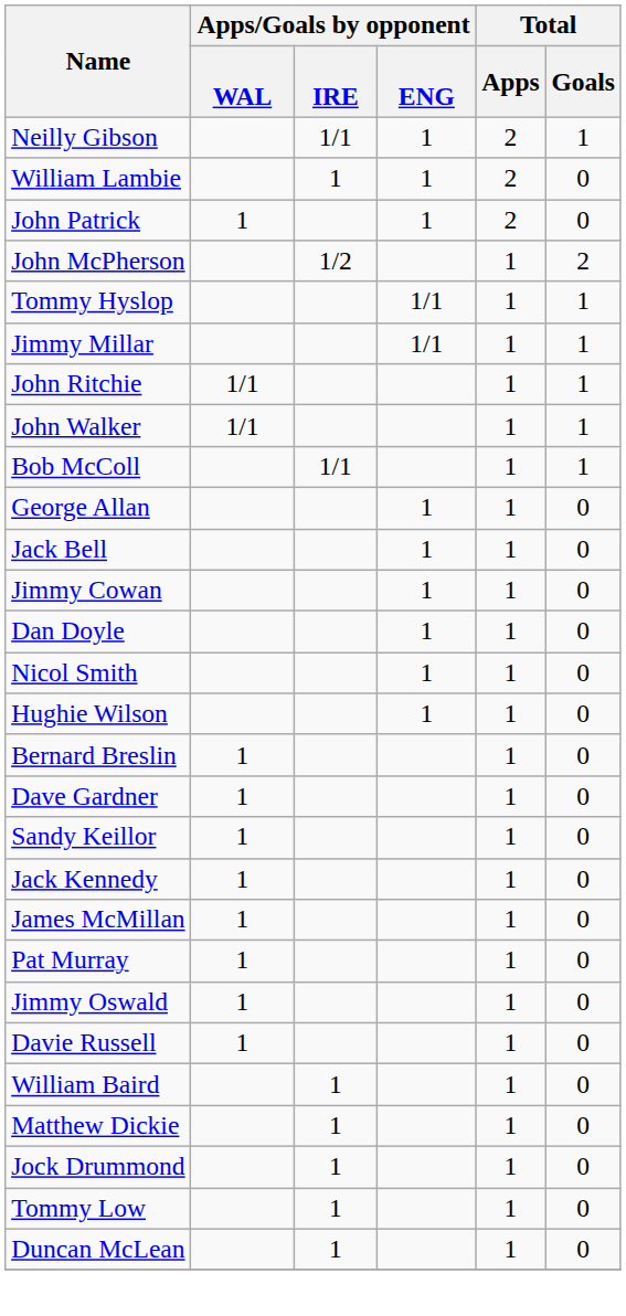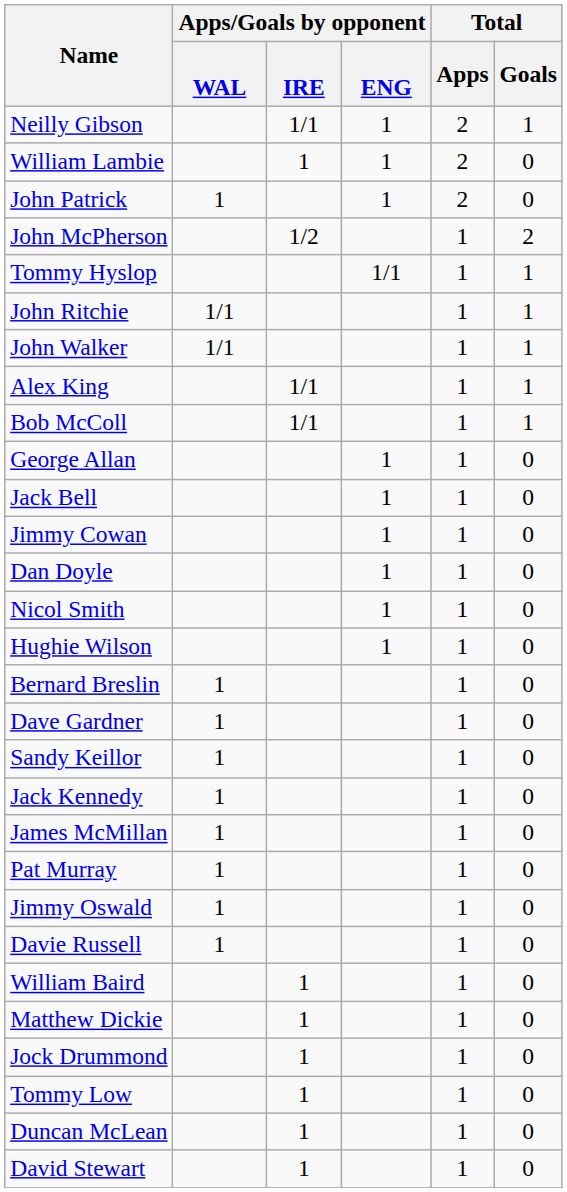 <table class="wikitable sortable" style="text-align: center;">
 <tr>
 <th rowspan=2>Name</th>
 <th colspan=3>Apps/Goals by opponent</th>
 <th colspan=2>Total</th>
 </tr>
 <tr>
 <th><br><a href='#'>WAL</a></th>
 <th><br><a href='#'>IRE</a></th>
 <th><br><a href='#'>ENG</a></th>
 <th>Apps</th>
 <th>Goals</th>
 </tr>
 <tr>
 <td align=left><a href='#'>Neilly Gibson</a></td>
 <td></td>
 <td>1/1</td>
 <td>1</td>
 <td>2</td>
 <td>1</td>
 </tr>
 <tr>
 <td align=left><a href='#'>William Lambie</a></td>
 <td></td>
 <td>1</td>
 <td>1</td>
 <td>2</td>
 <td>0</td>
 </tr>
 <tr>
 <td align=left><a href='#'>John Patrick</a></td>
 <td>1</td>
 <td></td>
 <td>1</td>
 <td>2</td>
 <td>0</td>
 </tr>
 <tr>
 <td align=left><a href='#'>John McPherson</a></td>
 <td></td>
 <td>1/2</td>
 <td></td>
 <td>1</td>
 <td>2</td>
 </tr>
 <tr>
 <td align=left><a href='#'>Tommy Hyslop</a></td>
 <td></td>
 <td></td>
 <td>1/1</td>
 <td>1</td>
 <td>1</td>
 </tr>
 <tr>
-<td align=left><a href='#'>Jimmy Millar</a></td>
-<td></td>
-<td></td>
-<td>1/1</td>
-<td>1</td>
-<td>1</td>
-</tr>
-<tr>
 <td align=left><a href='#'>John Ritchie</a></td>
 <td>1/1</td>
 <td></td>
 <td></td>
 <td>1</td>
 <td>1</td>
 </tr>
 <tr>
 <td align=left><a href='#'>John Walker</a></td>
 <td>1/1</td>
 <td></td>
+<td></td>
+<td>1</td>
+<td>1</td>
+</tr>
+<tr>
+<td align=left><a href='#'>Alex King</a></td>
+<td></td>
+<td>1/1</td>
 <td></td>
 <td>1</td>
 <td>1</td>
 </tr>
 <tr>
 <td align=left><a href='#'>Bob McColl</a></td>
 <td></td>
 <td>1/1</td>
 <td></td>
 <td>1</td>
 <td>1</td>
 </tr>
 <tr>
 <td align=left><a href='#'>George Allan</a></td>
 <td></td>
 <td></td>
 <td>1</td>
 <td>1</td>
 <td>0</td>
 </tr>
 <tr>
 <td align=left><a href='#'>Jack Bell</a></td>
 <td></td>
 <td></td>
 <td>1</td>
 <td>1</td>
 <td>0</td>
 </tr>
 <tr>
 <td align=left><a href='#'>Jimmy Cowan</a></td>
 <td></td>
 <td></td>
 <td>1</td>
 <td>1</td>
 <td>0</td>
 </tr>
 <tr>
 <td align=left><a href='#'>Dan Doyle</a></td>
 <td></td>
 <td></td>
 <td>1</td>
 <td>1</td>
 <td>0</td>
 </tr>
 <tr>
 <td align=left><a href='#'>Nicol Smith</a></td>
 <td></td>
 <td></td>
 <td>1</td>
 <td>1</td>
 <td>0</td>
 </tr>
 <tr>
 <td align=left><a href='#'>Hughie Wilson</a></td>
 <td></td>
 <td></td>
 <td>1</td>
 <td>1</td>
 <td>0</td>
 </tr>
 <tr>
 <td align=left><a href='#'>Bernard Breslin</a></td>
 <td>1</td>
 <td></td>
 <td></td>
 <td>1</td>
 <td>0</td>
 </tr>
 <tr>
 <td align=left><a href='#'>Dave Gardner</a></td>
 <td>1</td>
 <td></td>
 <td></td>
 <td>1</td>
 <td>0</td>
 </tr>
 <tr>
 <td align=left><a href='#'>Sandy Keillor</a></td>
 <td>1</td>
 <td></td>
 <td></td>
 <td>1</td>
 <td>0</td>
 </tr>
 <tr>
 <td align=left><a href='#'>Jack Kennedy</a></td>
 <td>1</td>
 <td></td>
 <td></td>
 <td>1</td>
 <td>0</td>
 </tr>
 <tr>
 <td align=left><a href='#'>James McMillan</a></td>
 <td>1</td>
 <td></td>
 <td></td>
 <td>1</td>
 <td>0</td>
 </tr>
 <tr>
 <td align=left><a href='#'>Pat Murray</a></td>
 <td>1</td>
 <td></td>
 <td></td>
 <td>1</td>
 <td>0</td>
 </tr>
 <tr>
 <td align=left><a href='#'>Jimmy Oswald</a></td>
 <td>1</td>
 <td></td>
 <td></td>
 <td>1</td>
 <td>0</td>
 </tr>
 <tr>
 <td align=left><a href='#'>Davie Russell</a></td>
 <td>1</td>
 <td></td>
 <td></td>
 <td>1</td>
 <td>0</td>
 </tr>
 <tr>
 <td align=left><a href='#'>William Baird</a></td>
 <td></td>
 <td>1</td>
 <td></td>
 <td>1</td>
 <td>0</td>
 </tr>
 <tr>
 <td align=left><a href='#'>Matthew Dickie</a></td>
 <td></td>
 <td>1</td>
 <td></td>
 <td>1</td>
 <td>0</td>
 </tr>
 <tr>
 <td align=left><a href='#'>Jock Drummond</a></td>
 <td></td>
 <td>1</td>
 <td></td>
 <td>1</td>
 <td>0</td>
 </tr>
 <tr>
 <td align=left><a href='#'>Tommy Low</a></td>
 <td></td>
 <td>1</td>
 <td></td>
 <td>1</td>
 <td>0</td>
 </tr>
 <tr>
 <td align=left><a href='#'>Duncan McLean</a></td>
 <td></td>
 <td>1</td>
 <td></td>
 <td>1</td>
 <td>0</td>
 </tr>
 <tr>
+<td align=left><a href='#'>David Stewart</a></td>
+<td></td>
+<td>1</td>
+<td></td>
+<td>1</td>
+<td>0</td>
+</tr>
+<tr>
 </tr>
 </table>
